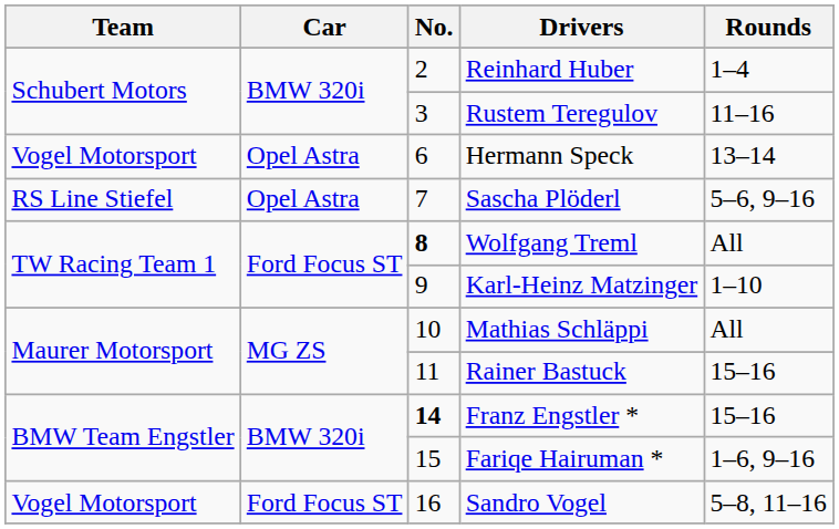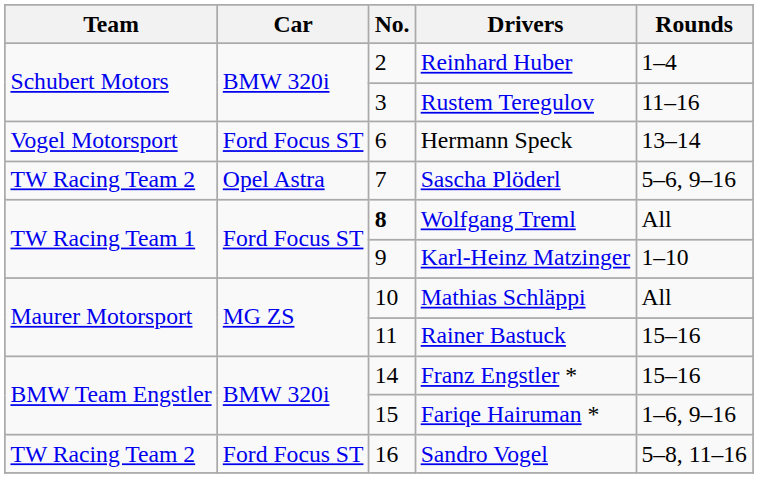 <table class="wikitable" style="font-size: 85%;">
 <tr>
 <th>Team</th>
 <th>Car</th>
 <th>No.</th>
 <th>Drivers</th>
 <th>Rounds</th>
 </tr>
 <tr>
 <td rowspan=2> <a href='#'>Schubert Motors</a></td>
 <td rowspan=2><a href='#'>BMW 320i</a></td>
 <td>2</td>
 <td> <a href='#'>Reinhard Huber</a></td>
 <td>1–4</td>
 </tr>
 <tr>
 <td>3</td>
 <td> <a href='#'>Rustem Teregulov</a></td>
 <td>11–16</td>
 </tr>
 <tr>
 <td> <a href='#'>Vogel Motorsport</a></td>
-<td><a href='#'>Opel Astra</a></td>
+<td><a href='#'>Ford Focus ST</a></td>
 <td>6</td>
 <td> Hermann Speck</td>
 <td>13–14</td>
 </tr>
 <tr>
-<td> <a href='#'>RS Line Stiefel</a></td>
+<td> <a href='#'>TW Racing Team 2</a></td>
 <td><a href='#'>Opel Astra</a></td>
 <td>7</td>
 <td> <a href='#'>Sascha Plöderl</a></td>
 <td>5–6, 9–16</td>
 </tr>
 <tr>
 <td rowspan=2> <a href='#'>TW Racing Team 1</a></td>
 <td rowspan=2><a href='#'>Ford Focus ST</a></td>
 <td><strong>8</strong></td>
 <td> <a href='#'>Wolfgang Treml</a></td>
 <td>All</td>
 </tr>
 <tr>
 <td>9</td>
 <td> <a href='#'>Karl-Heinz Matzinger</a></td>
 <td>1–10</td>
 </tr>
 <tr>
 <td rowspan=2> <a href='#'>Maurer Motorsport</a></td>
 <td rowspan=2><a href='#'>MG ZS</a></td>
 <td>10</td>
 <td> <a href='#'>Mathias Schläppi</a></td>
 <td>All</td>
 </tr>
 <tr>
 <td>11</td>
 <td> <a href='#'>Rainer Bastuck</a></td>
 <td>15–16</td>
 </tr>
 <tr>
 <td rowspan=2> <a href='#'>BMW Team Engstler</a></td>
 <td rowspan=2><a href='#'>BMW 320i</a></td>
-<td><strong>14</strong></td>
+<td>14</td>
 <td> <a href='#'>Franz Engstler</a> *</td>
 <td>15–16</td>
 </tr>
 <tr>
 <td>15</td>
 <td> <a href='#'>Fariqe Hairuman</a> *</td>
 <td>1–6, 9–16</td>
 </tr>
 <tr>
-<td> <a href='#'>Vogel Motorsport</a></td>
+<td> <a href='#'>TW Racing Team 2</a></td>
 <td><a href='#'>Ford Focus ST</a></td>
 <td>16</td>
 <td> <a href='#'>Sandro Vogel</a></td>
 <td>5–8, 11–16</td>
 </tr>
 </table>
